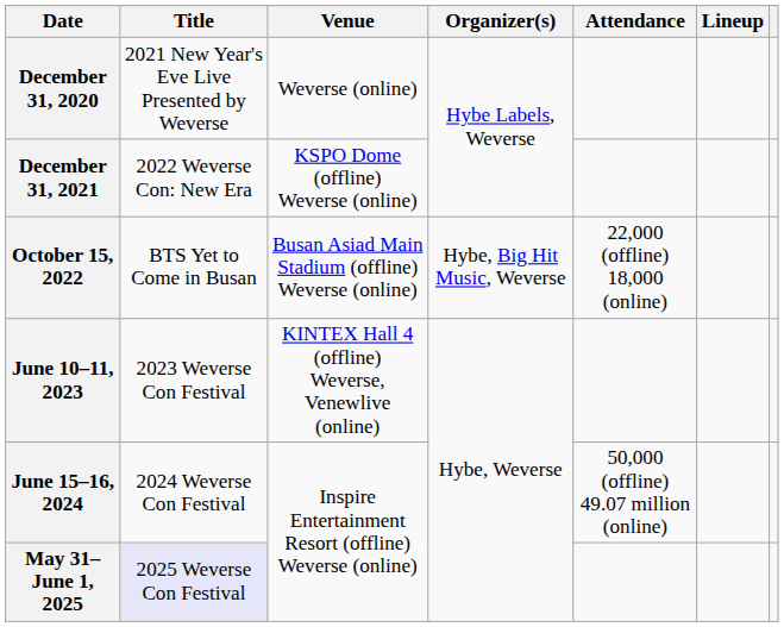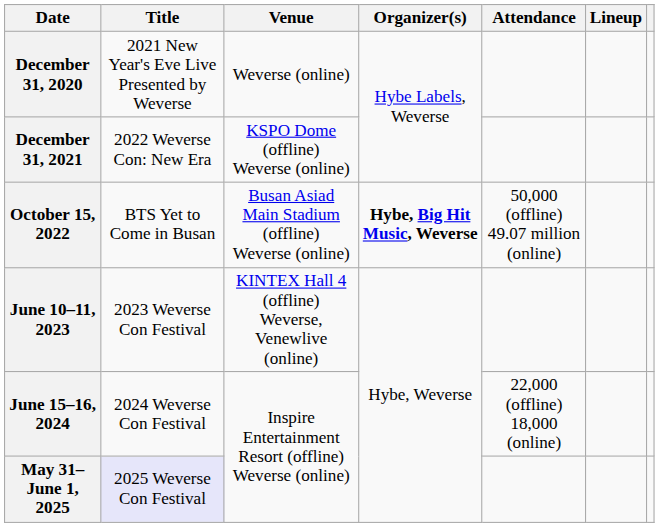 <table class="wikitable plainrowheaders" style="text-align:center">
 <tr>
 <th scope="col">Date</th>
 <th scope="col">Title</th>
 <th scope="col">Venue</th>
 <th scope="col">Organizer(s)</th>
 <th scope="col">Attendance</th>
 <th scope="col">Lineup</th>
 <th scope="col" class="unsortable"></th>
 </tr>
 <tr>
 <th scope="row">December 31, 2020</th>
 <td>2021 New Year's Eve Live Presented by Weverse</td>
 <td>Weverse (online)</td>
 <td rowspan="2"><a href='#'>Hybe Labels</a>, Weverse</td>
 <td></td>
 <td></td>
 <td></td>
 </tr>
 <tr>
 <th scope="row">December 31, 2021</th>
 <td>2022 Weverse Con: New Era</td>
 <td><a href='#'>KSPO Dome</a> (offline)<br>Weverse (online)</td>
 <td></td>
 <td></td>
 <td></td>
 </tr>
 <tr>
 <th scope="row">October 15, 2022</th>
 <td>BTS Yet to Come in Busan</td>
 <td><a href='#'>Busan Asiad Main Stadium</a> (offline)<br>Weverse (online)</td>
-<td>Hybe, <a href='#'>Big Hit Music</a>, Weverse</td>
-<td>22,000 (offline)<br>18,000 (online)</td>
+<td><strong>Hybe, <a href='#'>Big Hit Music</a>, Weverse</strong></td>
+<td>50,000 (offline)<br>49.07 million (online)</td>
 <td></td>
 <td style="text-align:center"></td>
 </tr>
 <tr>
 <th scope="row">June 10–11, 2023</th>
 <td>2023 Weverse Con Festival</td>
 <td><a href='#'>KINTEX Hall 4</a> (offline)<br>Weverse, Venewlive (online)</td>
 <td rowspan="3">Hybe, Weverse</td>
 <td></td>
 <td></td>
 <td></td>
 </tr>
 <tr>
 <th scope="row">June 15–16, 2024</th>
 <td>2024 Weverse Con Festival</td>
 <td rowspan="2">Inspire Entertainment Resort (offline)<br>Weverse (online)</td>
-<td>50,000 (offline)<br>49.07 million (online)</td>
+<td>22,000 (offline)<br>18,000 (online)</td>
 <td></td>
 <td></td>
 </tr>
 <tr>
 <th scope="row">May 31–June 1, 2025</th>
 <td style="background: lavender;">2025 Weverse Con Festival</td>
 <td></td>
 <td></td>
 <td></td>
 </tr>
 </table>
